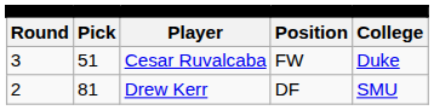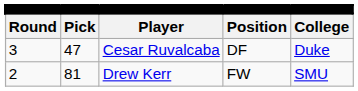 <table class="wikitable sortable" style="text-align:center; font-size:90%; text-align:left;">
 <tr style="border-spacing: 2px; border: 2px solid black;">
 <td colspan="7" bgcolor="#000000" color="#000000" border="#FED000" align="center"><strong></strong></td>
 </tr>
 <tr>
 <th><strong>Round</strong></th>
 <th><strong>Pick</strong></th>
 <th><strong>Player</strong></th>
 <th><strong>Position</strong></th>
 <th><strong>College</strong></th>
 </tr>
 <tr>
 <td>3</td>
-<td>51</td>
+<td>47</td>
 <td> <a href='#'>Cesar Ruvalcaba</a></td>
-<td>FW</td>
+<td>DF</td>
 <td><a href='#'>Duke</a></td>
 </tr>
 <tr>
 <td>2</td>
 <td>81</td>
 <td> <a href='#'>Drew Kerr</a></td>
-<td>DF</td>
+<td>FW</td>
 <td><a href='#'>SMU</a></td>
 </tr>
 </table>
